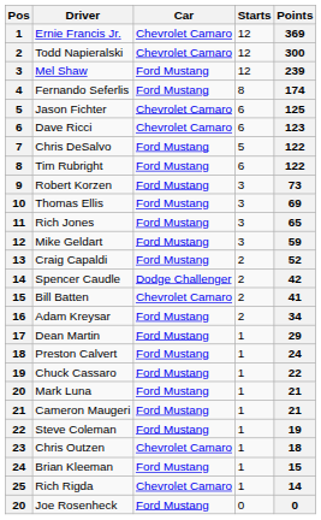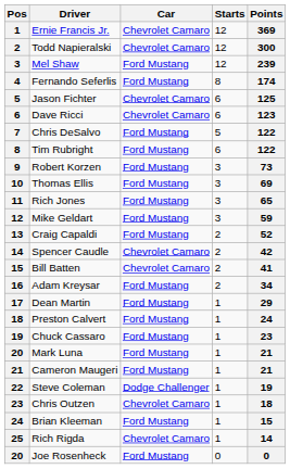 <table class="wikitable" style="font-size: 95%;">
 <tr>
 <th>Pos</th>
 <th>Driver</th>
 <th>Car</th>
 <th>Starts</th>
 <th>Points</th>
 </tr>
 <tr>
 <th>1</th>
 <td> <a href='#'>Ernie Francis Jr.</a></td>
 <td><a href='#'>Chevrolet Camaro</a></td>
 <td>12</td>
 <th>369</th>
 </tr>
 <tr>
 <th>2</th>
 <td> Todd Napieralski</td>
 <td><a href='#'>Chevrolet Camaro</a></td>
 <td>12</td>
 <th>300</th>
 </tr>
 <tr>
 <th>3</th>
 <td> <a href='#'>Mel Shaw</a></td>
 <td><a href='#'>Ford Mustang</a></td>
 <td>12</td>
 <th>239</th>
 </tr>
 <tr>
 <th>4</th>
 <td> Fernando Seferlis</td>
 <td><a href='#'>Ford Mustang</a></td>
 <td>8</td>
 <th>174</th>
 </tr>
 <tr>
 <th>5</th>
 <td> Jason Fichter</td>
 <td><a href='#'>Chevrolet Camaro</a></td>
 <td>6</td>
 <th>125</th>
 </tr>
 <tr>
 <th>6</th>
 <td> Dave Ricci</td>
 <td><a href='#'>Chevrolet Camaro</a></td>
 <td>6</td>
 <th>123</th>
 </tr>
 <tr>
 <th>7</th>
 <td> Chris DeSalvo</td>
 <td><a href='#'>Ford Mustang</a></td>
 <td>5</td>
 <th>122</th>
 </tr>
 <tr>
 <th>8</th>
 <td> Tim Rubright</td>
 <td><a href='#'>Ford Mustang</a></td>
 <td>6</td>
 <th>122</th>
 </tr>
 <tr>
 <th>9</th>
 <td> Robert Korzen</td>
 <td><a href='#'>Ford Mustang</a></td>
 <td>3</td>
 <th>73</th>
 </tr>
 <tr>
 <th>10</th>
 <td> Thomas Ellis</td>
 <td><a href='#'>Ford Mustang</a></td>
 <td>3</td>
 <th>69</th>
 </tr>
 <tr>
 <th>11</th>
 <td> Rich Jones</td>
 <td><a href='#'>Ford Mustang</a></td>
 <td>3</td>
 <th>65</th>
 </tr>
 <tr>
 <th>12</th>
 <td> Mike Geldart</td>
 <td><a href='#'>Ford Mustang</a></td>
 <td>3</td>
 <th>59</th>
 </tr>
 <tr>
 <th>13</th>
 <td> Craig Capaldi</td>
 <td><a href='#'>Ford Mustang</a></td>
 <td>2</td>
 <th>52</th>
 </tr>
 <tr>
 <th>14</th>
 <td> Spencer Caudle</td>
-<td><a href='#'>Dodge Challenger</a></td>
+<td><a href='#'>Chevrolet Camaro</a></td>
 <td>2</td>
 <th>42</th>
 </tr>
 <tr>
 <th>15</th>
 <td> Bill Batten</td>
 <td><a href='#'>Chevrolet Camaro</a></td>
 <td>2</td>
 <th>41</th>
 </tr>
 <tr>
 <th>16</th>
 <td> Adam Kreysar</td>
 <td><a href='#'>Ford Mustang</a></td>
 <td>2</td>
 <th>34</th>
 </tr>
 <tr>
 <th>17</th>
 <td> Dean Martin</td>
 <td><a href='#'>Ford Mustang</a></td>
 <td>1</td>
 <th>29</th>
 </tr>
 <tr>
 <th>18</th>
 <td> Preston Calvert</td>
 <td><a href='#'>Ford Mustang</a></td>
 <td>1</td>
 <th>24</th>
 </tr>
 <tr>
 <th>19</th>
 <td> Chuck Cassaro</td>
 <td><a href='#'>Ford Mustang</a></td>
 <td>1</td>
-<th>22</th>
+<th>23</th>
 </tr>
 <tr>
 <th>20</th>
 <td> Mark Luna</td>
 <td><a href='#'>Ford Mustang</a></td>
 <td>1</td>
 <th>21</th>
 </tr>
 <tr>
 <th>21</th>
 <td> Cameron Maugeri</td>
 <td><a href='#'>Ford Mustang</a></td>
 <td>1</td>
 <th>21</th>
 </tr>
 <tr>
 <th>22</th>
 <td> Steve Coleman</td>
-<td><a href='#'>Ford Mustang</a></td>
+<td><a href='#'>Dodge Challenger</a></td>
 <td>1</td>
 <th>19</th>
 </tr>
 <tr>
 <th>23</th>
 <td> Chris Outzen</td>
 <td><a href='#'>Chevrolet Camaro</a></td>
 <td>1</td>
 <th>18</th>
 </tr>
 <tr>
 <th>24</th>
 <td> Brian Kleeman</td>
 <td><a href='#'>Ford Mustang</a></td>
 <td>1</td>
 <th>15</th>
 </tr>
 <tr>
 <th>25</th>
 <td> Rich Rigda</td>
 <td><a href='#'>Chevrolet Camaro</a></td>
 <td>1</td>
 <th>14</th>
 </tr>
 <tr>
 <th>20</th>
 <td> Joe Rosenheck</td>
 <td><a href='#'>Ford Mustang</a></td>
 <td>0</td>
 <th>0</th>
 </tr>
 </table>
